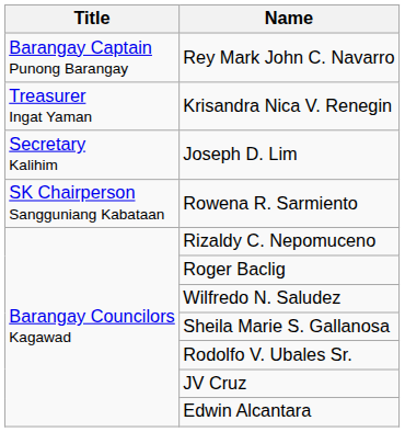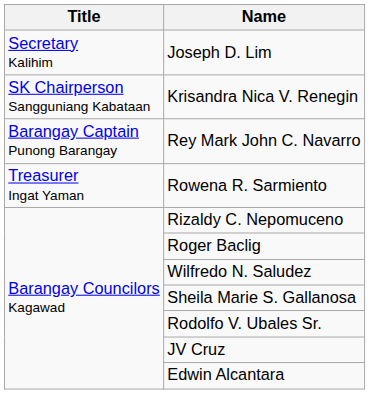 <table class="wikitable">
 <tr>
 <th>Title</th>
 <th>Name</th>
+</tr>
+<tr>
+<td><a href='#'>Secretary</a><br><small>Kalihim</small></td>
+<td>Joseph D. Lim</td>
+</tr>
+<tr>
+<td><a href='#'>SK Chairperson</a><br><small>Sangguniang Kabataan</small></td>
+<td>Krisandra Nica V. Renegin</td>
 </tr>
 <tr>
 <td><a href='#'>Barangay Captain</a><br><small>Punong Barangay</small></td>
 <td>Rey Mark John C. Navarro</td>
 </tr>
 <tr>
 <td><a href='#'>Treasurer</a><br><small>Ingat Yaman</small></td>
-<td>Krisandra Nica V. Renegin</td>
-</tr>
-<tr>
-<td><a href='#'>Secretary</a><br><small>Kalihim</small></td>
-<td>Joseph D. Lim</td>
-</tr>
-<tr>
-<td><a href='#'>SK Chairperson</a><br><small>Sangguniang Kabataan</small></td>
 <td>Rowena R. Sarmiento</td>
 </tr>
 <tr>
 <td rowspan=7><a href='#'>Barangay Councilors</a><br><small>Kagawad</small></td>
 <td>Rizaldy C. Nepomuceno</td>
 </tr>
 <tr>
 <td>Roger Baclig</td>
 </tr>
 <tr>
 <td>Wilfredo N. Saludez</td>
 </tr>
 <tr>
 <td>Sheila Marie S. Gallanosa</td>
 </tr>
 <tr>
 <td>Rodolfo V. Ubales Sr.</td>
 </tr>
 <tr>
 <td>JV Cruz</td>
 </tr>
 <tr>
 <td>Edwin Alcantara</td>
 </tr>
 </table>
